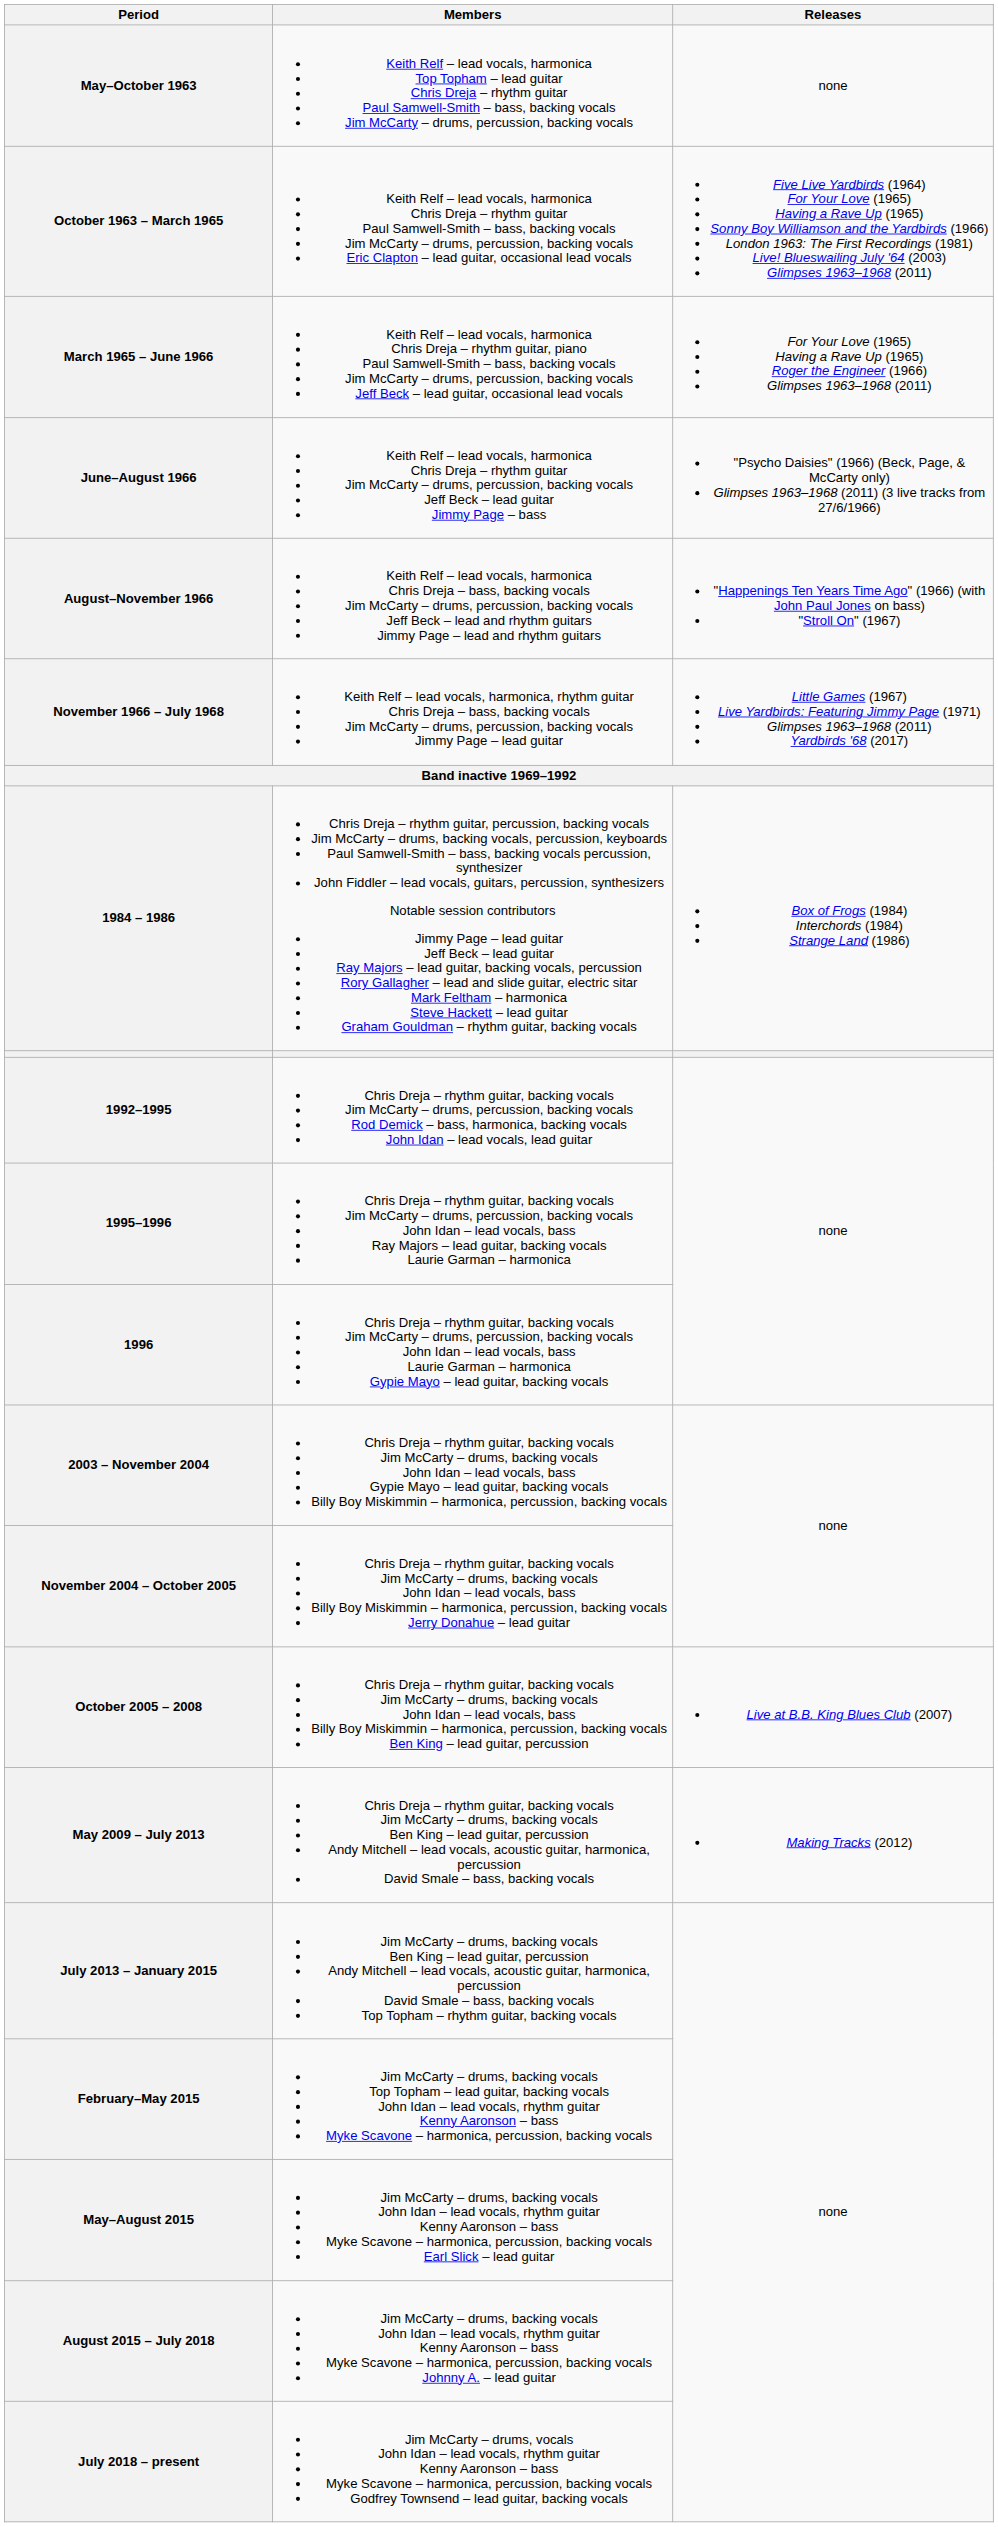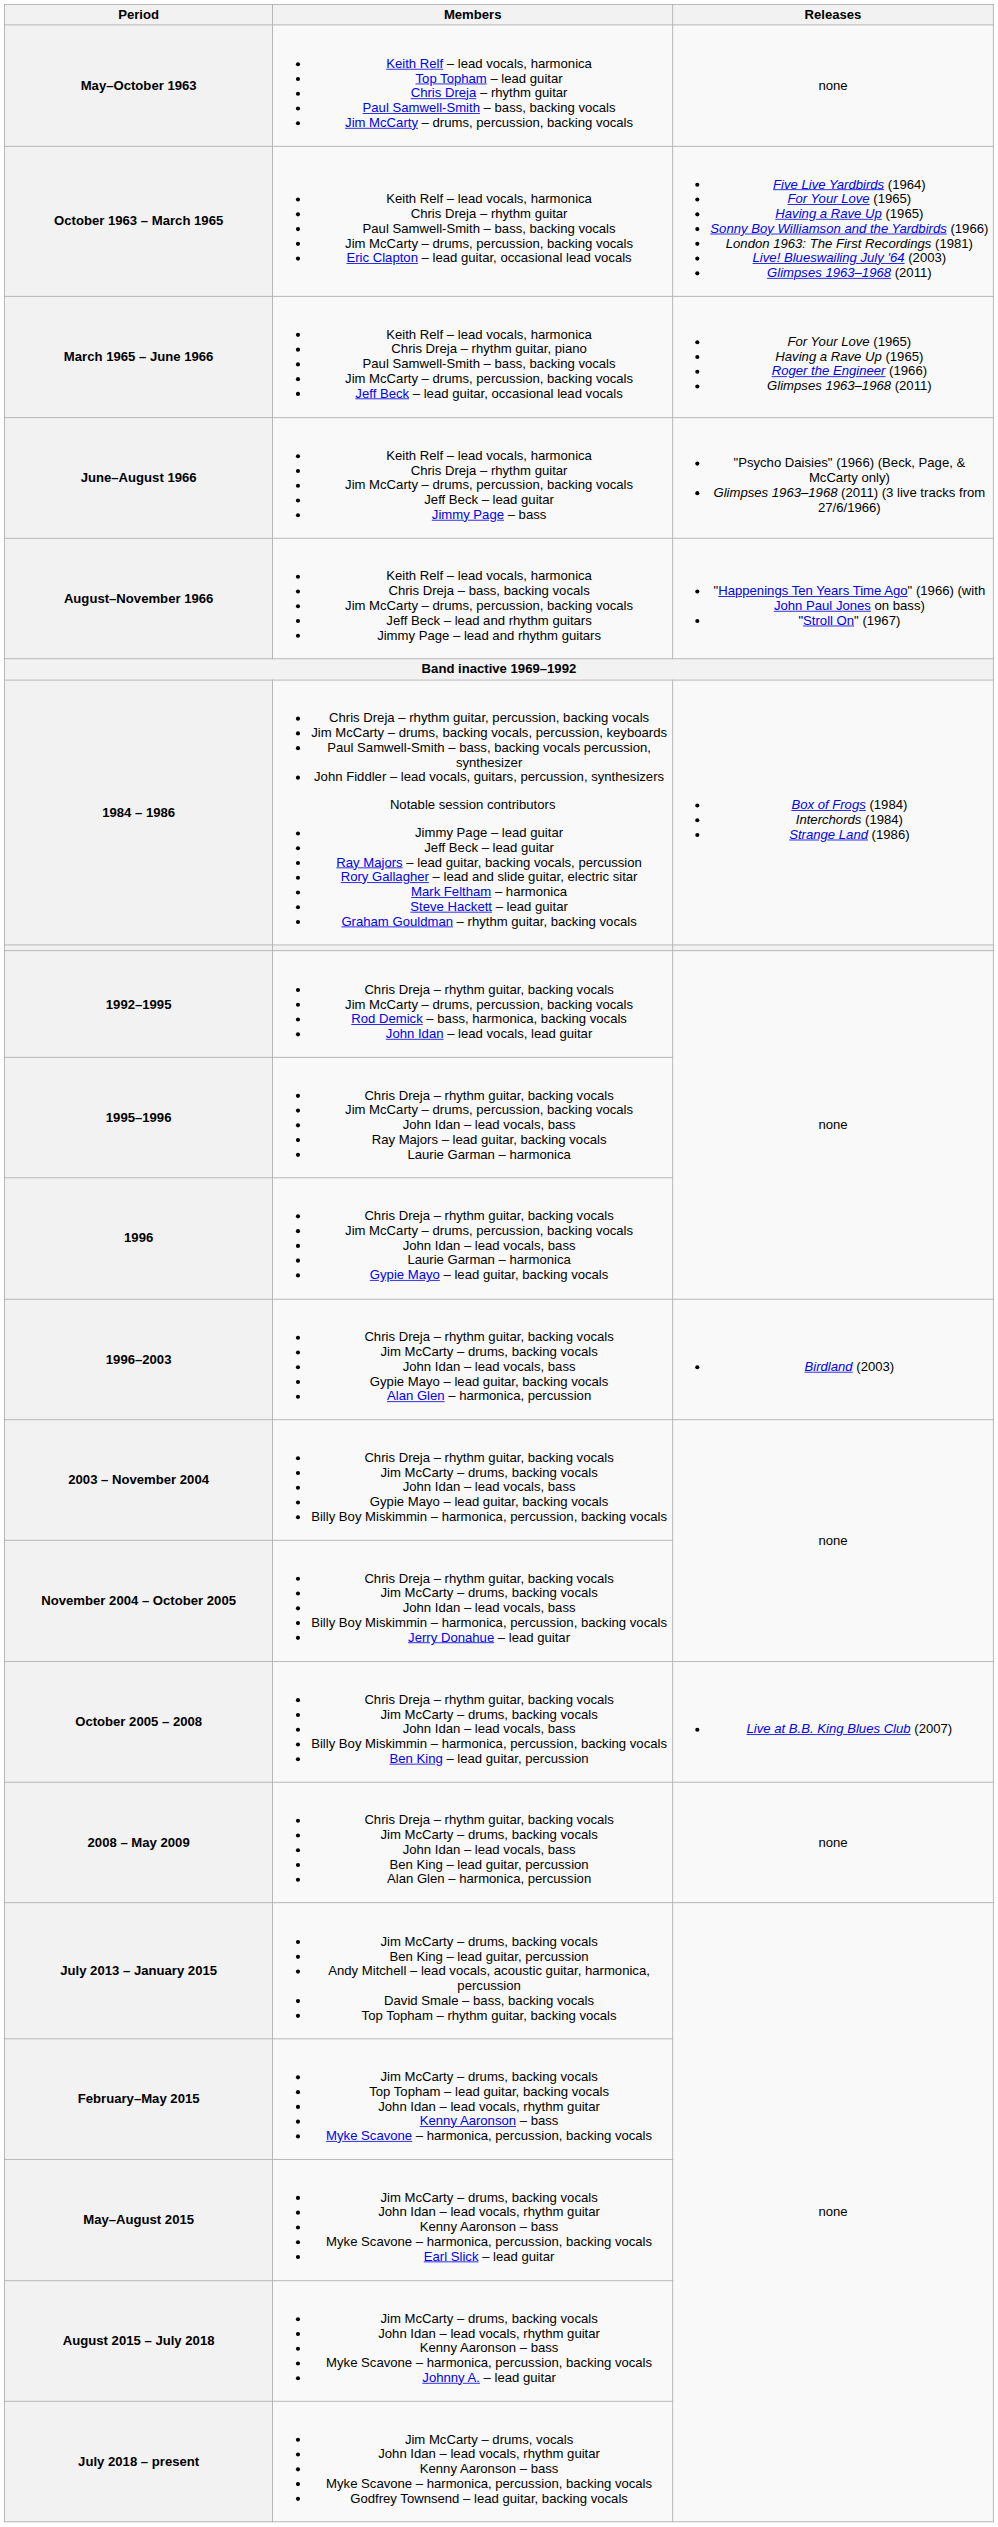 <table class="wikitable plainrowheaders" style="text-align:center;">
 <tr>
 <th scope="col" style="width:20em;">Period</th>
 <th scope="col" style="width:30em;">Members</th>
 <th scope="col" style="width:24em;">Releases</th>
 </tr>
 <tr>
 <th scope="col">May–October 1963</th>
 <td><br><ul><li><a href='#'>Keith Relf</a> – lead vocals, harmonica</li><li><a href='#'>Top Topham</a> – lead guitar</li><li><a href='#'>Chris Dreja</a> – rhythm guitar</li><li><a href='#'>Paul Samwell-Smith</a> – bass, backing vocals</li><li><a href='#'>Jim McCarty</a> – drums, percussion, backing vocals</li></ul></td>
 <td>none</td>
 </tr>
 <tr>
 <th scope="col">October 1963 – March 1965</th>
 <td><br><ul><li>Keith Relf – lead vocals, harmonica</li><li>Chris Dreja – rhythm guitar</li><li>Paul Samwell-Smith – bass, backing vocals</li><li>Jim McCarty – drums, percussion, backing vocals</li><li><a href='#'>Eric Clapton</a> – lead guitar, occasional lead vocals</li></ul></td>
 <td><br><ul><li><em><a href='#'>Five Live Yardbirds</a></em> (1964)</li><li><em><a href='#'>For Your Love</a></em> (1965)</li><li><em><a href='#'>Having a Rave Up</a></em> (1965)</li><li><em><a href='#'>Sonny Boy Williamson and the Yardbirds</a></em> (1966)</li><li><em>London 1963: The First Recordings</em> (1981)</li><li><em><a href='#'>Live! Blueswailing July '64</a></em> (2003)</li><li><em><a href='#'>Glimpses 1963–1968</a></em> (2011)</li></ul></td>
 </tr>
 <tr>
 <th scope="col">March 1965 – June 1966</th>
 <td><br><ul><li>Keith Relf – lead vocals, harmonica</li><li>Chris Dreja – rhythm guitar, piano</li><li>Paul Samwell-Smith – bass, backing vocals</li><li>Jim McCarty – drums, percussion, backing vocals</li><li><a href='#'>Jeff Beck</a> – lead guitar, occasional lead vocals</li></ul></td>
 <td><br><ul><li><em>For Your Love</em> (1965)</li><li><em>Having a Rave Up</em> (1965)</li><li><em><a href='#'>Roger the Engineer</a></em> (1966)</li><li><em>Glimpses 1963–1968</em> (2011)</li></ul></td>
 </tr>
 <tr>
 <th scope="col">June–August 1966</th>
 <td><br><ul><li>Keith Relf – lead vocals, harmonica</li><li>Chris Dreja – rhythm guitar</li><li>Jim McCarty – drums, percussion, backing vocals</li><li>Jeff Beck – lead guitar</li><li><a href='#'>Jimmy Page</a> – bass</li></ul></td>
 <td><br><ul><li>"Psycho Daisies" (1966) (Beck, Page, & McCarty only)</li><li><em>Glimpses 1963–1968</em> (2011) (3 live tracks from 27/6/1966)</li></ul></td>
 </tr>
 <tr>
 <th scope="col">August–November 1966</th>
 <td><br><ul><li>Keith Relf – lead vocals, harmonica</li><li>Chris Dreja – bass, backing vocals</li><li>Jim McCarty – drums, percussion, backing vocals</li><li>Jeff Beck – lead and rhythm guitars</li><li>Jimmy Page – lead and rhythm guitars</li></ul></td>
 <td><br><ul><li>"<a href='#'>Happenings Ten Years Time Ago</a>" (1966) (with <a href='#'>John Paul Jones</a> on bass)</li><li>"<a href='#'>Stroll On</a>" (1967)</li></ul></td>
 </tr>
 <tr>
-<th scope="col">November 1966 – July 1968</th>
-<td><br><ul><li>Keith Relf – lead vocals, harmonica, rhythm guitar</li><li>Chris Dreja – bass, backing vocals</li><li>Jim McCarty – drums, percussion, backing vocals</li><li>Jimmy Page – lead guitar</li></ul></td>
-<td><br><ul><li><em><a href='#'>Little Games</a></em> (1967)</li><li><em><a href='#'>Live Yardbirds: Featuring Jimmy Page</a></em> (1971)</li><li><em>Glimpses 1963–1968</em> (2011)</li><li><em><a href='#'>Yardbirds '68</a></em> (2017)</li></ul></td>
-</tr>
-<tr>
 <th scope="col" colspan="3">Band inactive 1969–1992</th>
 </tr>
 <tr>
 <th>1984 – 1986<br></th>
 <td><br><ul><li>Chris Dreja – rhythm guitar, percussion, backing vocals</li><li>Jim McCarty – drums, backing vocals, percussion, keyboards</li><li>Paul Samwell-Smith – bass, backing vocals percussion, synthesizer</li><li>John Fiddler – lead vocals, guitars, percussion, synthesizers</li></ul>Notable session contributors<ul><li>Jimmy Page – lead guitar</li><li>Jeff Beck – lead guitar</li><li><a href='#'>Ray Majors</a> – lead guitar, backing vocals, percussion</li><li><a href='#'>Rory Gallagher</a> – lead and slide guitar, electric sitar</li><li><a href='#'>Mark Feltham</a> – harmonica</li><li><a href='#'>Steve Hackett</a> – lead guitar</li><li><a href='#'>Graham Gouldman</a> – rhythm guitar, backing vocals</li></ul></td>
 <td><br><ul><li><em><a href='#'>Box of Frogs</a></em> (1984)</li><li><em>Interchords</em> (1984)</li><li><em><a href='#'>Strange Land</a></em> (1986)</li></ul></td>
 </tr>
 <tr>
 <th></th>
 <th></th>
 <th></th>
 </tr>
 <tr>
 <th scope="col">1992–1995</th>
 <td><br><ul><li>Chris Dreja – rhythm guitar, backing vocals</li><li>Jim McCarty – drums, percussion, backing vocals</li><li><a href='#'>Rod Demick</a> – bass, harmonica, backing vocals</li><li><a href='#'>John Idan</a> – lead vocals, lead guitar</li></ul></td>
 <td rowspan="3">none</td>
 </tr>
 <tr>
 <th scope="col">1995–1996</th>
 <td><br><ul><li>Chris Dreja – rhythm guitar, backing vocals</li><li>Jim McCarty – drums, percussion, backing vocals</li><li>John Idan – lead vocals, bass</li><li>Ray Majors – lead guitar, backing vocals</li><li>Laurie Garman – harmonica</li></ul></td>
 </tr>
 <tr>
 <th scope="col">1996</th>
 <td><br><ul><li>Chris Dreja – rhythm guitar, backing vocals</li><li>Jim McCarty – drums, percussion, backing vocals</li><li>John Idan – lead vocals, bass</li><li>Laurie Garman – harmonica</li><li><a href='#'>Gypie Mayo</a> – lead guitar, backing vocals</li></ul></td>
 </tr>
 <tr>
+<th scope="col">1996–2003</th>
+<td><br><ul><li>Chris Dreja – rhythm guitar, backing vocals</li><li>Jim McCarty – drums, backing vocals</li><li>John Idan – lead vocals, bass</li><li>Gypie Mayo – lead guitar, backing vocals</li><li><a href='#'>Alan Glen</a> – harmonica, percussion</li></ul></td>
+<td><br><ul><li><em><a href='#'>Birdland</a></em> (2003)</li></ul></td>
+</tr>
+<tr>
 <th scope="col">2003 – November 2004</th>
 <td><br><ul><li>Chris Dreja – rhythm guitar, backing vocals</li><li>Jim McCarty – drums, backing vocals</li><li>John Idan – lead vocals, bass</li><li>Gypie Mayo – lead guitar, backing vocals</li><li>Billy Boy Miskimmin – harmonica, percussion, backing vocals</li></ul></td>
 <td rowspan="2">none</td>
 </tr>
 <tr>
 <th scope="col">November 2004 – October 2005</th>
 <td><br><ul><li>Chris Dreja – rhythm guitar, backing vocals</li><li>Jim McCarty – drums, backing vocals</li><li>John Idan – lead vocals, bass</li><li>Billy Boy Miskimmin – harmonica, percussion, backing vocals</li><li><a href='#'>Jerry Donahue</a> – lead guitar</li></ul></td>
 </tr>
 <tr>
 <th scope="col">October 2005 – 2008</th>
 <td><br><ul><li>Chris Dreja – rhythm guitar, backing vocals</li><li>Jim McCarty – drums, backing vocals</li><li>John Idan – lead vocals, bass</li><li>Billy Boy Miskimmin – harmonica, percussion, backing vocals</li><li><a href='#'>Ben King</a> – lead guitar, percussion</li></ul></td>
 <td><br><ul><li><em><a href='#'>Live at B.B. King Blues Club</a></em> (2007)</li></ul></td>
 </tr>
 <tr>
-<th scope="col">May 2009 – July 2013</th>
-<td><br><ul><li>Chris Dreja – rhythm guitar, backing vocals</li><li>Jim McCarty – drums, backing vocals</li><li>Ben King – lead guitar, percussion</li><li>Andy Mitchell – lead vocals, acoustic guitar, harmonica, percussion</li><li>David Smale – bass, backing vocals</li></ul></td>
-<td><br><ul><li><em><a href='#'>Making Tracks</a></em> (2012)</li></ul></td>
+<th scope="col">2008 – May 2009</th>
+<td><br><ul><li>Chris Dreja – rhythm guitar, backing vocals</li><li>Jim McCarty – drums, backing vocals</li><li>John Idan – lead vocals, bass</li><li>Ben King – lead guitar, percussion</li><li>Alan Glen – harmonica, percussion</li></ul></td>
+<td>none</td>
 </tr>
 <tr>
 <th scope="col">July 2013 – January 2015</th>
 <td><br><ul><li>Jim McCarty – drums, backing vocals</li><li>Ben King – lead guitar, percussion</li><li>Andy Mitchell – lead vocals, acoustic guitar, harmonica, percussion</li><li>David Smale – bass, backing vocals</li><li>Top Topham – rhythm guitar, backing vocals</li></ul></td>
 <td rowspan="5">none</td>
 </tr>
 <tr>
 <th scope="col">February–May 2015</th>
 <td><br><ul><li>Jim McCarty – drums, backing vocals</li><li>Top Topham – lead guitar, backing vocals</li><li>John Idan – lead vocals, rhythm guitar</li><li><a href='#'>Kenny Aaronson</a> – bass</li><li><a href='#'>Myke Scavone</a> – harmonica, percussion, backing vocals</li></ul></td>
 </tr>
 <tr>
 <th scope="col">May–August 2015</th>
 <td><br><ul><li>Jim McCarty – drums, backing vocals</li><li>John Idan – lead vocals, rhythm guitar</li><li>Kenny Aaronson – bass</li><li>Myke Scavone – harmonica, percussion, backing vocals</li><li><a href='#'>Earl Slick</a> – lead guitar</li></ul></td>
 </tr>
 <tr>
 <th scope="col">August 2015 – July 2018</th>
 <td><br><ul><li>Jim McCarty – drums, backing vocals</li><li>John Idan – lead vocals, rhythm guitar</li><li>Kenny Aaronson – bass</li><li>Myke Scavone – harmonica, percussion, backing vocals</li><li><a href='#'>Johnny A.</a> – lead guitar</li></ul></td>
 </tr>
 <tr>
 <th scope="col">July 2018 – present</th>
 <td><br><ul><li>Jim McCarty – drums, vocals</li><li>John Idan – lead vocals, rhythm guitar</li><li>Kenny Aaronson – bass</li><li>Myke Scavone – harmonica, percussion, backing vocals</li><li>Godfrey Townsend – lead guitar, backing vocals</li></ul></td>
 </tr>
 </table>
